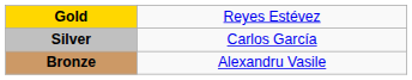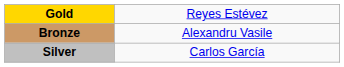 <table class="wikitable" style="text-align:center; " width="35%">
 <tr>
 <td bgcolor="gold"><strong>Gold</strong></td>
 <td><a href='#'>Reyes Estévez</a><br>  <small><em></em></small></td>
 </tr>
 <tr>
+<td bgcolor="CC9966"><strong>Bronze</strong></td>
+<td><a href='#'>Alexandru Vasile</a><br>  <small><em></em></small></td>
+</tr>
+<tr>
 <td bgcolor="silver"><strong>Silver</strong></td>
 <td><a href='#'>Carlos García</a><br>  <small><em></em></small></td>
 </tr>
-<tr>
-<td bgcolor="CC9966"><strong>Bronze</strong></td>
-<td><a href='#'>Alexandru Vasile</a><br>  <small><em></em></small></td>
-</tr>
 </table>
